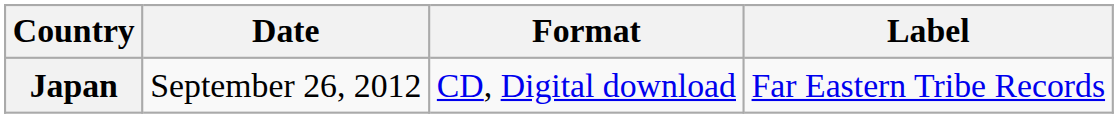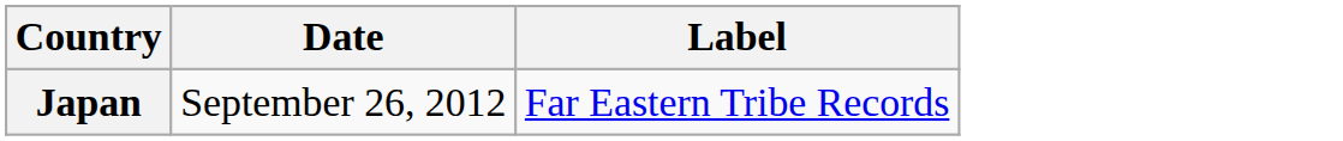 <table class="wikitable plainrowheaders">
 <tr>
 <th scope="col">Country</th>
 <th>Date</th>
-<th>Format</th>
 <th>Label</th>
 </tr>
 <tr>
 <th scope="row" rowspan="1">Japan</th>
 <td>September 26, 2012</td>
-<td><a href='#'>CD</a>, <a href='#'>Digital download</a></td>
 <td><a href='#'>Far Eastern Tribe Records</a></td>
 </tr>
 </table>
